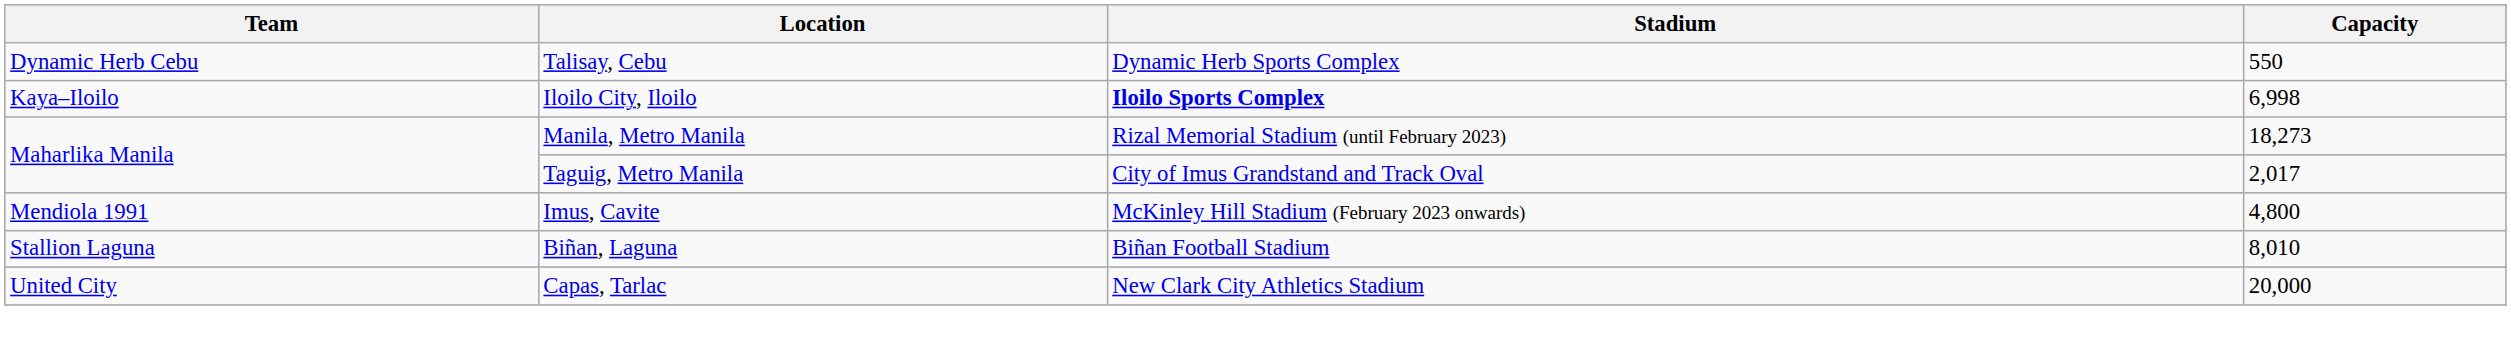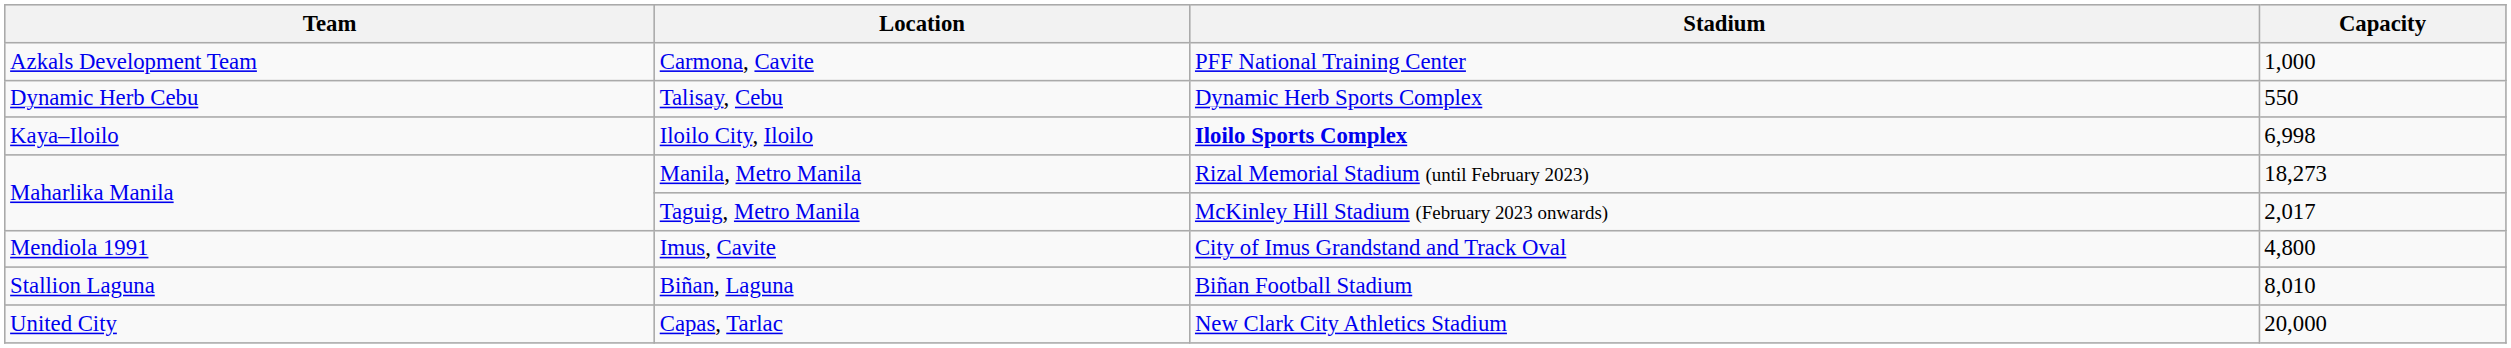 <table class="wikitable sortable" style="text-align:left; font-size: 90%;" width=100%>
 <tr>
 <th>Team</th>
 <th>Location</th>
 <th>Stadium</th>
 <th>Capacity</th>
+</tr>
+<tr>
+<td><a href='#'>Azkals Development Team</a></td>
+<td><a href='#'>Carmona</a>, <a href='#'>Cavite</a></td>
+<td><a href='#'>PFF National Training Center</a></td>
+<td>1,000</td>
 </tr>
 <tr>
 <td><a href='#'>Dynamic Herb Cebu</a></td>
 <td><a href='#'>Talisay</a>, <a href='#'>Cebu</a></td>
 <td><a href='#'>Dynamic Herb Sports Complex</a></td>
 <td>550</td>
 </tr>
 <tr>
 <td><a href='#'>Kaya–Iloilo</a></td>
 <td><a href='#'>Iloilo City</a>, <a href='#'>Iloilo</a></td>
 <td><strong><a href='#'>Iloilo Sports Complex</a></strong></td>
 <td>6,998</td>
 </tr>
 <tr>
 <td rowspan=2><a href='#'>Maharlika Manila</a></td>
 <td><a href='#'>Manila</a>, <a href='#'>Metro Manila</a></td>
 <td><a href='#'>Rizal Memorial Stadium</a> <small>(until February 2023)</small></td>
 <td>18,273</td>
 </tr>
 <tr>
 <td><a href='#'>Taguig</a>, <a href='#'>Metro Manila</a></td>
-<td><a href='#'>City of Imus Grandstand and Track Oval</a></td>
+<td><a href='#'>McKinley Hill Stadium</a> <small>(February 2023 onwards)</small></td>
 <td>2,017</td>
 </tr>
 <tr>
 <td><a href='#'>Mendiola 1991</a></td>
 <td><a href='#'>Imus</a>, <a href='#'>Cavite</a></td>
-<td><a href='#'>McKinley Hill Stadium</a> <small>(February 2023 onwards)</small></td>
+<td><a href='#'>City of Imus Grandstand and Track Oval</a></td>
 <td>4,800</td>
 </tr>
 <tr>
 <td><a href='#'>Stallion Laguna</a></td>
 <td><a href='#'>Biñan</a>, <a href='#'>Laguna</a></td>
 <td><a href='#'>Biñan Football Stadium</a></td>
 <td>8,010</td>
 </tr>
 <tr>
 <td><a href='#'>United City</a></td>
 <td><a href='#'>Capas</a>, <a href='#'>Tarlac</a></td>
 <td><a href='#'>New Clark City Athletics Stadium</a></td>
 <td>20,000</td>
 </tr>
 </table>
